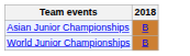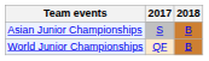 <table class="wikitable" style="font-size: 90%; text-align:center">
 <tr>
 <th>Team events</th>
+<th>2017</th>
 <th>2018</th>
 </tr>
 <tr>
 <td bgcolor="#ECF2FF"; align="left"><a href='#'>Asian Junior Championships</a></td>
+<td bgcolor=silver><a href='#'>S</a></td>
 <td bgcolor=CD7F32><a href='#'>B</a></td>
 </tr>
 <tr>
 <td bgcolor="#ECF2FF"; align="left"><a href='#'>World Junior Championships</a></td>
+<td bgcolor=FFEBCD><a href='#'>QF</a></td>
 <td bgcolor=CD7F32><a href='#'>B</a></td>
 </tr>
 </table>
